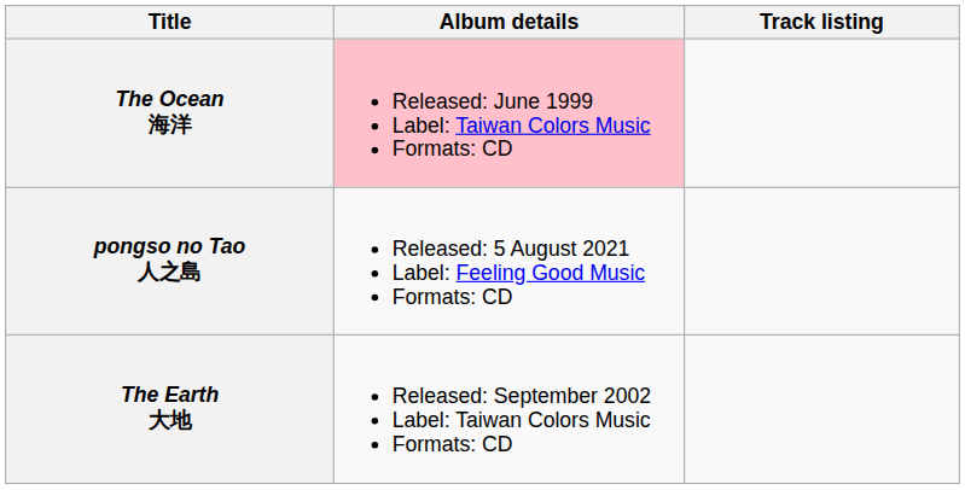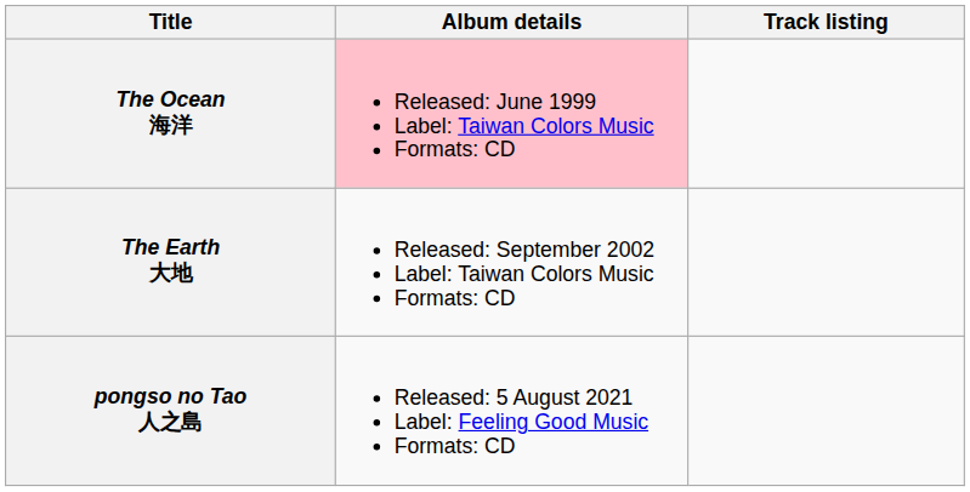 <table class="wikitable plainrowheaders" style="text-align:center;">
 <tr>
 <th style="width:15em;">Title</th>
 <th style="width:16em;">Album details</th>
 <th style="width:200px;">Track listing</th>
 </tr>
 <tr>
 <th scope="row"><em>The Ocean</em><br>海洋</th>
 <td align="left" style="background: pink;"><br><ul><li>Released: June 1999</li><li>Label: <a href='#'>Taiwan Colors Music</a></li><li>Formats: CD</li></ul></td>
 <td align="center"></td>
 </tr>
 <tr>
+<th scope="row"><em>The Earth</em> <br>大地</th>
+<td align="left"><br><ul><li>Released: September 2002</li><li>Label: Taiwan Colors Music</li><li>Formats: CD</li></ul></td>
+<td align="center"></td>
+</tr>
+<tr>
 <th scope="row"><em>pongso no Tao</em><br>人之島</th>
 <td align="left"><br><ul><li>Released: 5 August 2021</li><li>Label: <a href='#'>Feeling Good Music</a></li><li>Formats: CD</li></ul></td>
 <td align="center"></td>
 </tr>
-<tr>
-<th scope="row"><em>The Earth</em> <br>大地</th>
-<td align="left"><br><ul><li>Released: September 2002</li><li>Label: Taiwan Colors Music</li><li>Formats: CD</li></ul></td>
-<td align="center"></td>
-</tr>
 </table>
